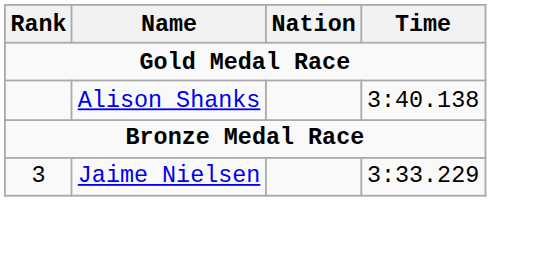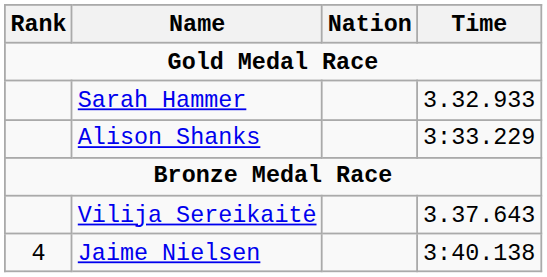 <table class="wikitable" style="text-align:center">
 <tr>
 <th>Rank</th>
 <th>Name</th>
 <th>Nation</th>
 <th>Time</th>
 </tr>
 <tr>
 <td colspan=4><strong>Gold Medal Race</strong></td>
 </tr>
 <tr>
 <td></td>
+<td align=left><a href='#'>Sarah Hammer</a></td>
+<td align=left></td>
+<td>3.32.933</td>
+</tr>
+<tr>
+<td></td>
 <td align=left><a href='#'>Alison Shanks</a></td>
 <td align=left></td>
-<td>3:40.138</td>
+<td>3:33.229</td>
 </tr>
 <tr>
 <td colspan=4><strong>Bronze Medal Race</strong></td>
 </tr>
 <tr>
-<td>3</td>
+<td></td>
+<td align=left><a href='#'>Vilija Sereikaitė</a></td>
+<td align=left></td>
+<td>3.37.643</td>
+</tr>
+<tr>
+<td>4</td>
 <td align=left><a href='#'>Jaime Nielsen</a></td>
 <td align=left></td>
-<td>3:33.229</td>
+<td>3:40.138</td>
 </tr>
 </table>
